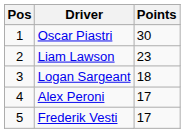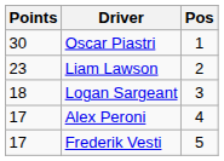 <table class="wikitable" style="font-size: 85%;">
 <tr>
+<th>Points</th>
+<th>Driver</th>
 <th>Pos</th>
-<th>Driver</th>
-<th>Points</th>
 </tr>
 <tr>
+<td>30</td>
+<td> <a href='#'>Oscar Piastri</a></td>
 <td align="center">1</td>
-<td> <a href='#'>Oscar Piastri</a></td>
-<td>30</td>
 </tr>
 <tr>
+<td>23</td>
+<td> <a href='#'>Liam Lawson</a></td>
 <td align="center">2</td>
-<td> <a href='#'>Liam Lawson</a></td>
-<td>23</td>
 </tr>
 <tr>
+<td>18</td>
+<td> <a href='#'>Logan Sargeant</a></td>
 <td align="center">3</td>
-<td> <a href='#'>Logan Sargeant</a></td>
-<td>18</td>
 </tr>
 <tr>
+<td>17</td>
+<td> <a href='#'>Alex Peroni</a></td>
 <td align="center">4</td>
-<td> <a href='#'>Alex Peroni</a></td>
-<td>17</td>
 </tr>
 <tr>
+<td>17</td>
+<td> <a href='#'>Frederik Vesti</a></td>
 <td align="center">5</td>
-<td> <a href='#'>Frederik Vesti</a></td>
-<td>17</td>
 </tr>
 </table>
